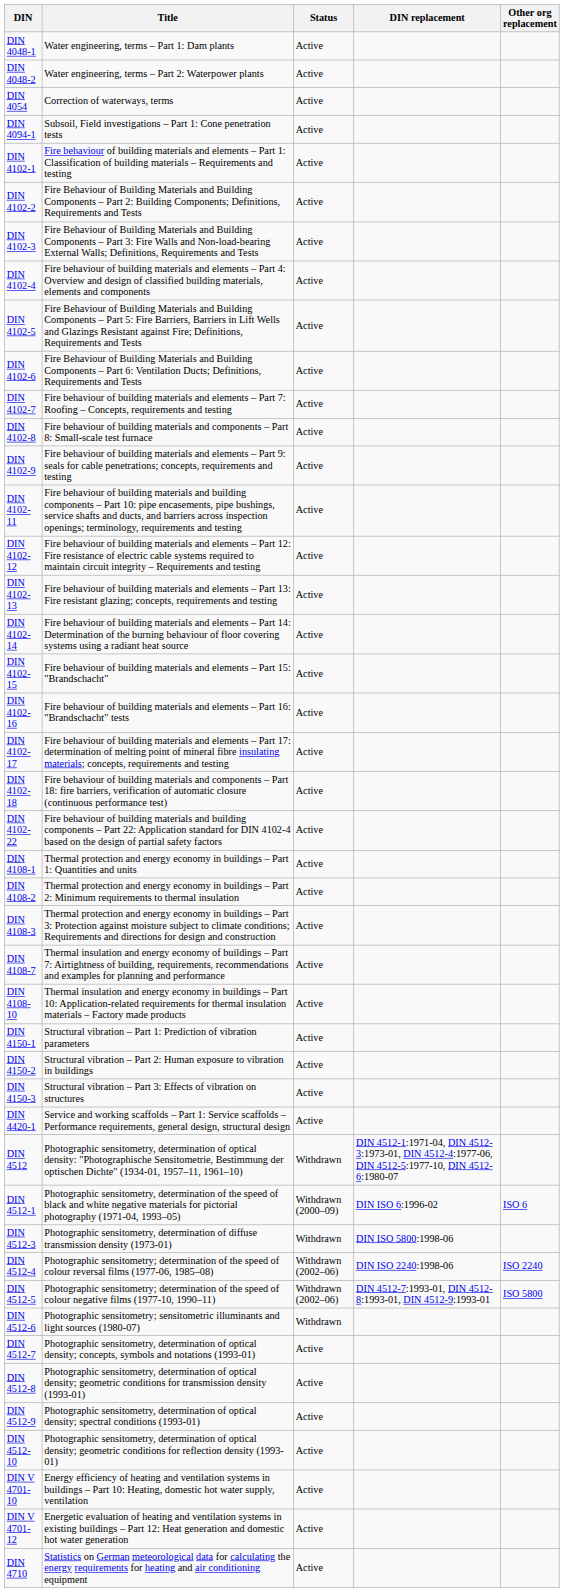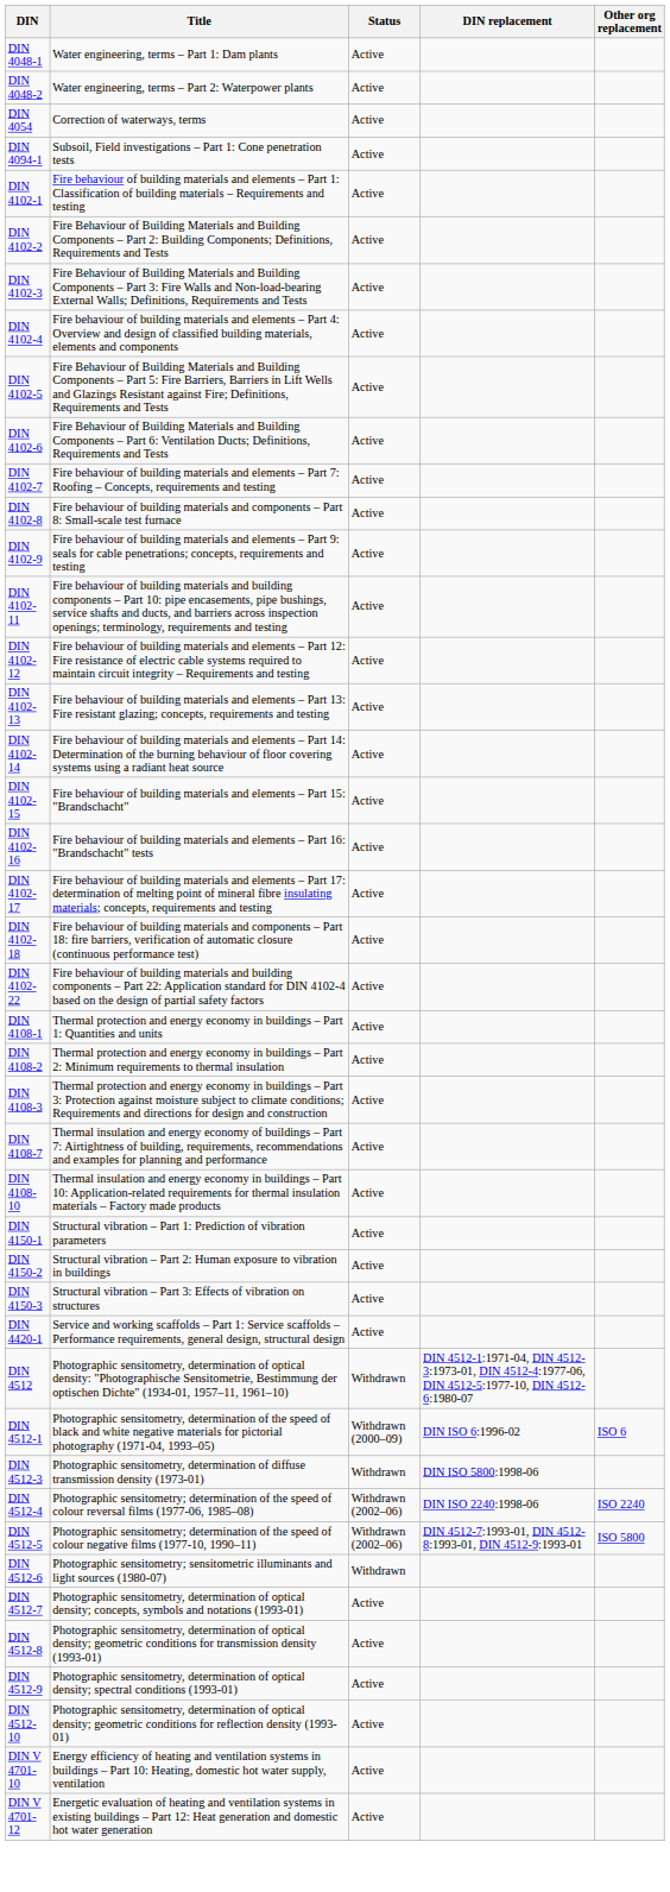 <table class="wikitable sortable">
 <tr>
 <th>DIN</th>
 <th>Title</th>
 <th>Status</th>
 <th>DIN replacement</th>
 <th>Other org<br>replacement</th>
 </tr>
 <tr>
 <td><a href='#'>DIN 4048-1</a></td>
 <td>Water engineering, terms – Part 1: Dam plants</td>
 <td>Active</td>
 <td></td>
 <td></td>
 </tr>
 <tr>
 <td><a href='#'>DIN 4048-2</a></td>
 <td>Water engineering, terms – Part 2: Waterpower plants</td>
 <td>Active</td>
 <td></td>
 <td></td>
 </tr>
 <tr>
 <td><a href='#'>DIN 4054</a></td>
 <td>Correction of waterways, terms</td>
 <td>Active</td>
 <td></td>
 <td></td>
 </tr>
 <tr>
 <td><a href='#'>DIN 4094-1</a></td>
 <td>Subsoil, Field investigations – Part 1: Cone penetration tests</td>
 <td>Active</td>
 <td></td>
 <td></td>
 </tr>
 <tr>
 <td><a href='#'>DIN 4102-1</a></td>
 <td><a href='#'>Fire behaviour</a> of building materials and elements – Part 1: Classification of building materials – Requirements and testing</td>
 <td>Active</td>
 <td></td>
 <td></td>
 </tr>
 <tr>
 <td><a href='#'>DIN 4102-2</a></td>
 <td>Fire Behaviour of Building Materials and Building Components – Part 2: Building Components; Definitions, Requirements and Tests</td>
 <td>Active</td>
 <td></td>
 <td></td>
 </tr>
 <tr>
 <td><a href='#'>DIN 4102-3</a></td>
 <td>Fire Behaviour of Building Materials and Building Components – Part 3: Fire Walls and Non-load-bearing External Walls; Definitions, Requirements and Tests</td>
 <td>Active</td>
 <td></td>
 <td></td>
 </tr>
 <tr>
 <td><a href='#'>DIN 4102-4</a></td>
 <td>Fire behaviour of building materials and elements – Part 4: Overview and design of classified building materials, elements and components</td>
 <td>Active</td>
 <td></td>
 <td></td>
 </tr>
 <tr>
 <td><a href='#'>DIN 4102-5</a></td>
 <td>Fire Behaviour of Building Materials and Building Components – Part 5: Fire Barriers, Barriers in Lift Wells and Glazings Resistant against Fire; Definitions, Requirements and Tests</td>
 <td>Active</td>
 <td></td>
 <td></td>
 </tr>
 <tr>
 <td><a href='#'>DIN 4102-6</a></td>
 <td>Fire Behaviour of Building Materials and Building Components – Part 6: Ventilation Ducts; Definitions, Requirements and Tests</td>
 <td>Active</td>
 <td></td>
 <td></td>
 </tr>
 <tr>
 <td><a href='#'>DIN 4102-7</a></td>
 <td>Fire behaviour of building materials and elements – Part 7: Roofing – Concepts, requirements and testing</td>
 <td>Active</td>
 <td></td>
 <td></td>
 </tr>
 <tr>
 <td><a href='#'>DIN 4102-8</a></td>
 <td>Fire behaviour of building materials and components – Part 8: Small-scale test furnace</td>
 <td>Active</td>
 <td></td>
 <td></td>
 </tr>
 <tr>
 <td><a href='#'>DIN 4102-9</a></td>
 <td>Fire behaviour of building materials and elements – Part 9: seals for cable penetrations; concepts, requirements and testing</td>
 <td>Active</td>
 <td></td>
 <td></td>
 </tr>
 <tr>
 <td><a href='#'>DIN 4102-11</a></td>
 <td>Fire behaviour of building materials and building components – Part 10: pipe encasements, pipe bushings, service shafts and ducts, and barriers across inspection openings; terminology, requirements and testing</td>
 <td>Active</td>
 <td></td>
 <td></td>
 </tr>
 <tr>
 <td><a href='#'>DIN 4102-12</a></td>
 <td>Fire behaviour of building materials and elements – Part 12: Fire resistance of electric cable systems required to maintain circuit integrity – Requirements and testing</td>
 <td>Active</td>
 <td></td>
 <td></td>
 </tr>
 <tr>
 <td><a href='#'>DIN 4102-13</a></td>
 <td>Fire behaviour of building materials and elements – Part 13: Fire resistant glazing; concepts, requirements and testing</td>
 <td>Active</td>
 <td></td>
 <td></td>
 </tr>
 <tr>
 <td><a href='#'>DIN 4102-14</a></td>
 <td>Fire behaviour of building materials and elements – Part 14: Determination of the burning behaviour of floor covering systems using a radiant heat source</td>
 <td>Active</td>
 <td></td>
 <td></td>
 </tr>
 <tr>
 <td><a href='#'>DIN 4102-15</a></td>
 <td>Fire behaviour of building materials and elements – Part 15: "Brandschacht"</td>
 <td>Active</td>
 <td></td>
 <td></td>
 </tr>
 <tr>
 <td><a href='#'>DIN 4102-16</a></td>
 <td>Fire behaviour of building materials and elements – Part 16: "Brandschacht" tests</td>
 <td>Active</td>
 <td></td>
 <td></td>
 </tr>
 <tr>
 <td><a href='#'>DIN 4102-17</a></td>
 <td>Fire behaviour of building materials and elements – Part 17: determination of melting point of mineral fibre <a href='#'>insulating materials</a>; concepts, requirements and testing</td>
 <td>Active</td>
 <td></td>
 <td></td>
 </tr>
 <tr>
 <td><a href='#'>DIN 4102-18</a></td>
 <td>Fire behaviour of building materials and components – Part 18: fire barriers, verification of automatic closure (continuous performance test)</td>
 <td>Active</td>
 <td></td>
 <td></td>
 </tr>
 <tr>
 <td><a href='#'>DIN 4102-22</a></td>
 <td>Fire behaviour of building materials and building components – Part 22: Application standard for DIN 4102-4 based on the design of partial safety factors</td>
 <td>Active</td>
 <td></td>
 <td></td>
 </tr>
 <tr>
 <td><a href='#'>DIN 4108-1</a></td>
 <td>Thermal protection and energy economy in buildings – Part 1: Quantities and units</td>
 <td>Active</td>
 <td></td>
 <td></td>
 </tr>
 <tr>
 <td><a href='#'>DIN 4108-2</a></td>
 <td>Thermal protection and energy economy in buildings – Part 2: Minimum requirements to thermal insulation</td>
 <td>Active</td>
 <td></td>
 <td></td>
 </tr>
 <tr>
 <td><a href='#'>DIN 4108-3</a></td>
 <td>Thermal protection and energy economy in buildings – Part 3: Protection against moisture subject to climate conditions; Requirements and directions for design and construction</td>
 <td>Active</td>
 <td></td>
 <td></td>
 </tr>
 <tr>
 <td><a href='#'>DIN 4108-7</a></td>
 <td>Thermal insulation and energy economy of buildings – Part 7: Airtightness of building, requirements, recommendations and examples for planning and performance</td>
 <td>Active</td>
 <td></td>
 <td></td>
 </tr>
 <tr>
 <td><a href='#'>DIN 4108-10</a></td>
 <td>Thermal insulation and energy economy in buildings – Part 10: Application-related requirements for thermal insulation materials – Factory made products</td>
 <td>Active</td>
 <td></td>
 <td></td>
 </tr>
 <tr>
 <td><a href='#'>DIN 4150-1</a></td>
 <td>Structural vibration – Part 1: Prediction of vibration parameters</td>
 <td>Active</td>
 <td></td>
 <td></td>
 </tr>
 <tr>
 <td><a href='#'>DIN 4150-2</a></td>
 <td>Structural vibration – Part 2: Human exposure to vibration in buildings</td>
 <td>Active</td>
 <td></td>
 <td></td>
 </tr>
 <tr>
 <td><a href='#'>DIN 4150-3</a></td>
 <td>Structural vibration – Part 3: Effects of vibration on structures</td>
 <td>Active</td>
 <td></td>
 <td></td>
 </tr>
 <tr>
 <td><a href='#'>DIN 4420-1</a></td>
 <td>Service and working scaffolds – Part 1: Service scaffolds – Performance requirements, general design, structural design</td>
 <td>Active</td>
 <td></td>
 <td></td>
 </tr>
 <tr>
 <td><a href='#'>DIN 4512</a></td>
 <td>Photographic sensitometry, determination of optical density: "Photographische Sensitometrie, Bestimmung der optischen Dichte" (1934-01, 1957–11, 1961–10)</td>
 <td>Withdrawn</td>
 <td><a href='#'>DIN 4512-1</a>:1971-04, <a href='#'>DIN 4512-3</a>:1973-01, <a href='#'>DIN 4512-4</a>:1977-06, <a href='#'>DIN 4512-5</a>:1977-10, <a href='#'>DIN 4512-6</a>:1980-07</td>
 <td></td>
 </tr>
 <tr>
 <td><a href='#'>DIN 4512-1</a></td>
 <td>Photographic sensitometry, determination of the speed of black and white negative materials for pictorial photography (1971-04, 1993–05)</td>
 <td>Withdrawn (2000–09)</td>
 <td><a href='#'>DIN ISO 6</a>:1996-02</td>
 <td><a href='#'>ISO 6</a></td>
 </tr>
 <tr>
 <td><a href='#'>DIN 4512-3</a></td>
 <td>Photographic sensitometry, determination of diffuse transmission density (1973-01)</td>
 <td>Withdrawn</td>
 <td><a href='#'>DIN ISO 5800</a>:1998-06</td>
 <td></td>
 </tr>
 <tr>
 <td><a href='#'>DIN 4512-4</a></td>
 <td>Photographic sensitometry; determination of the speed of colour reversal films (1977-06, 1985–08)</td>
 <td>Withdrawn (2002–06)</td>
 <td><a href='#'>DIN ISO 2240</a>:1998-06</td>
 <td><a href='#'>ISO 2240</a></td>
 </tr>
 <tr>
 <td><a href='#'>DIN 4512-5</a></td>
 <td>Photographic sensitometry; determination of the speed of colour negative films (1977-10, 1990–11)</td>
 <td>Withdrawn (2002–06)</td>
 <td><a href='#'>DIN 4512-7</a>:1993-01, <a href='#'>DIN 4512-8</a>:1993-01, <a href='#'>DIN 4512-9</a>:1993-01</td>
 <td><a href='#'>ISO 5800</a></td>
 </tr>
 <tr>
 <td><a href='#'>DIN 4512-6</a></td>
 <td>Photographic sensitometry; sensitometric illuminants and light sources (1980-07)</td>
 <td>Withdrawn</td>
 <td></td>
 <td></td>
 </tr>
 <tr>
 <td><a href='#'>DIN 4512-7</a></td>
 <td>Photographic sensitometry, determination of optical density; concepts, symbols and notations (1993-01)</td>
 <td>Active</td>
 <td></td>
 <td></td>
 </tr>
 <tr>
 <td><a href='#'>DIN 4512-8</a></td>
 <td>Photographic sensitometry, determination of optical density; geometric conditions for transmission density (1993-01)</td>
 <td>Active</td>
 <td></td>
 <td></td>
 </tr>
 <tr>
 <td><a href='#'>DIN 4512-9</a></td>
 <td>Photographic sensitometry, determination of optical density; spectral conditions (1993-01)</td>
 <td>Active</td>
 <td></td>
 <td></td>
 </tr>
 <tr>
 <td><a href='#'>DIN 4512-10</a></td>
 <td>Photographic sensitometry, determination of optical density; geometric conditions for reflection density (1993-01)</td>
 <td>Active</td>
 <td></td>
 <td></td>
 </tr>
 <tr>
 <td><a href='#'>DIN V 4701-10</a></td>
 <td>Energy efficiency of heating and ventilation systems in buildings – Part 10: Heating, domestic hot water supply, ventilation</td>
 <td>Active</td>
 <td></td>
 <td></td>
 </tr>
 <tr>
 <td><a href='#'>DIN V 4701-12</a></td>
 <td>Energetic evaluation of heating and ventilation systems in existing buildings – Part 12: Heat generation and domestic hot water generation</td>
 <td>Active</td>
 <td></td>
 <td></td>
 </tr>
-<tr>
-<td><a href='#'>DIN 4710</a></td>
-<td><a href='#'>Statistics</a> on <a href='#'>German</a> <a href='#'>meteorological</a> <a href='#'>data</a> for <a href='#'>calculating</a> the <a href='#'>energy</a> <a href='#'>requirements</a> for <a href='#'>heating</a> and <a href='#'>air conditioning</a> equipment</td>
-<td>Active</td>
-<td></td>
-<td></td>
-</tr>
 </table>
